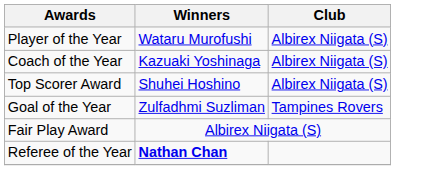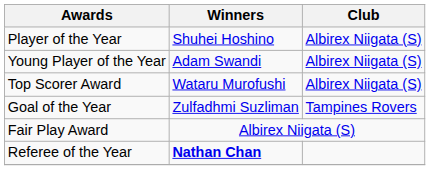 <table class="wikitable">
 <tr>
 <th>Awards</th>
 <th>Winners</th>
 <th>Club</th>
 </tr>
 <tr>
 <td>Player of the Year</td>
-<td> <a href='#'>Wataru Murofushi</a></td>
+<td> <a href='#'>Shuhei Hoshino</a></td>
 <td><a href='#'>Albirex Niigata (S)</a></td>
 </tr>
 <tr>
-<td>Coach of the Year</td>
-<td> <a href='#'>Kazuaki Yoshinaga</a></td>
+<td>Young Player of the Year</td>
+<td> <a href='#'>Adam Swandi</a></td>
 <td><a href='#'>Albirex Niigata (S)</a></td>
 </tr>
 <tr>
 <td>Top Scorer Award</td>
-<td> <a href='#'>Shuhei Hoshino</a></td>
+<td> <a href='#'>Wataru Murofushi</a></td>
 <td><a href='#'>Albirex Niigata (S)</a></td>
 </tr>
 <tr>
 <td>Goal of the Year</td>
 <td> <a href='#'>Zulfadhmi Suzliman</a></td>
 <td><a href='#'>Tampines Rovers</a></td>
 </tr>
 <tr>
 <td>Fair Play Award</td>
 <td colspan=2 align=center><a href='#'>Albirex Niigata (S)</a></td>
 </tr>
 <tr>
 <td>Referee of the Year</td>
 <td><strong> <a href='#'>Nathan Chan</a></strong></td>
 <td></td>
 </tr>
 <tr>
 </tr>
 </table>
